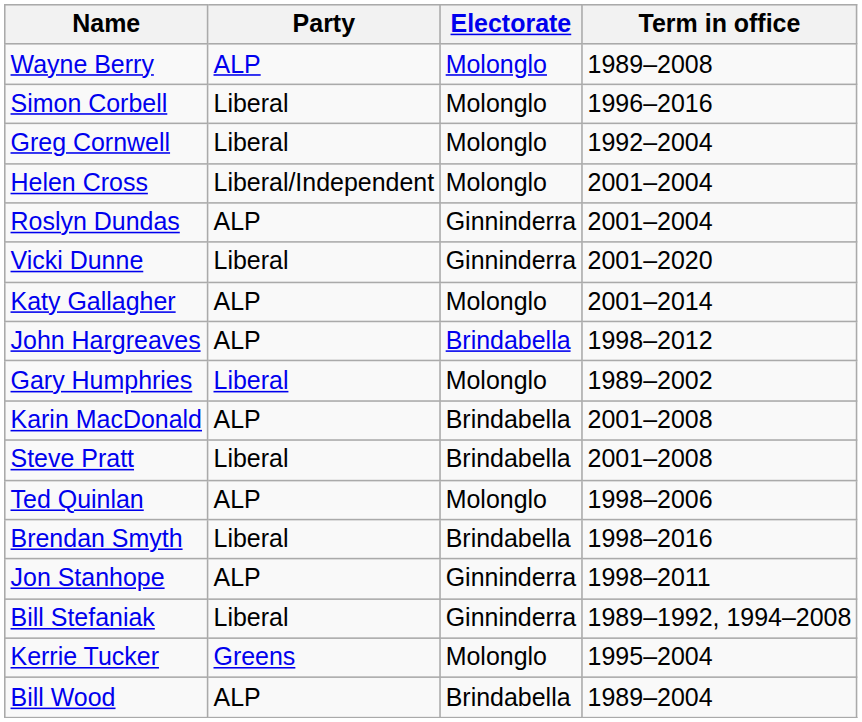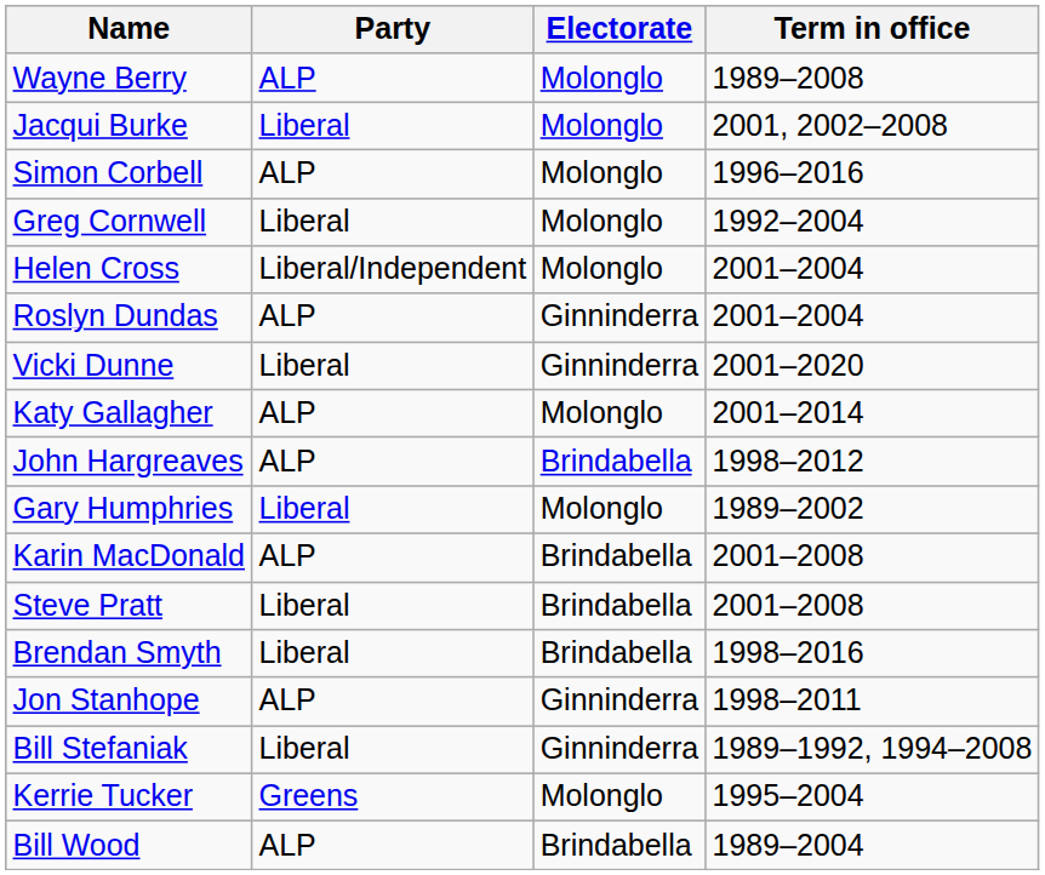 <table class="wikitable sortable">
 <tr>
 <th><strong>Name</strong></th>
 <th><strong>Party</strong></th>
 <th><strong><a href='#'>Electorate</a></strong></th>
 <th><strong>Term in office</strong></th>
 </tr>
 <tr>
 <td><a href='#'>Wayne Berry</a></td>
 <td><a href='#'>ALP</a></td>
 <td><a href='#'>Molonglo</a></td>
 <td>1989–2008</td>
 </tr>
 <tr>
+<td><a href='#'>Jacqui Burke</a> </td>
+<td><a href='#'>Liberal</a></td>
+<td><a href='#'>Molonglo</a></td>
+<td>2001, 2002–2008</td>
+</tr>
+<tr>
 <td><a href='#'>Simon Corbell</a></td>
-<td>Liberal</td>
+<td>ALP</td>
 <td>Molonglo</td>
 <td>1996–2016</td>
 </tr>
 <tr>
 <td><a href='#'>Greg Cornwell</a></td>
 <td>Liberal</td>
 <td>Molonglo</td>
 <td>1992–2004</td>
 </tr>
 <tr>
 <td><a href='#'>Helen Cross</a></td>
 <td>Liberal/Independent </td>
 <td>Molonglo</td>
 <td>2001–2004</td>
 </tr>
 <tr>
 <td><a href='#'>Roslyn Dundas</a></td>
 <td>ALP</td>
 <td>Ginninderra</td>
 <td>2001–2004</td>
 </tr>
 <tr>
 <td><a href='#'>Vicki Dunne</a></td>
 <td>Liberal</td>
 <td>Ginninderra</td>
 <td>2001–2020</td>
 </tr>
 <tr>
 <td><a href='#'>Katy Gallagher</a></td>
 <td>ALP</td>
 <td>Molonglo</td>
 <td>2001–2014</td>
 </tr>
 <tr>
 <td><a href='#'>John Hargreaves</a></td>
 <td>ALP</td>
 <td><a href='#'>Brindabella</a></td>
 <td>1998–2012</td>
 </tr>
 <tr>
 <td><a href='#'>Gary Humphries</a> </td>
 <td><a href='#'>Liberal</a></td>
 <td>Molonglo</td>
 <td>1989–2002</td>
 </tr>
 <tr>
 <td><a href='#'>Karin MacDonald</a></td>
 <td>ALP</td>
 <td>Brindabella</td>
 <td>2001–2008</td>
 </tr>
 <tr>
 <td><a href='#'>Steve Pratt</a></td>
 <td>Liberal</td>
 <td>Brindabella</td>
 <td>2001–2008</td>
 </tr>
 <tr>
-<td><a href='#'>Ted Quinlan</a></td>
-<td>ALP</td>
-<td>Molonglo</td>
-<td>1998–2006</td>
-</tr>
-<tr>
 <td><a href='#'>Brendan Smyth</a></td>
 <td>Liberal</td>
 <td>Brindabella</td>
 <td>1998–2016</td>
 </tr>
 <tr>
 <td><a href='#'>Jon Stanhope</a></td>
 <td>ALP</td>
 <td>Ginninderra</td>
 <td>1998–2011</td>
 </tr>
 <tr>
 <td><a href='#'>Bill Stefaniak</a></td>
 <td>Liberal</td>
 <td>Ginninderra</td>
 <td>1989–1992, 1994–2008</td>
 </tr>
 <tr>
 <td><a href='#'>Kerrie Tucker</a></td>
 <td><a href='#'>Greens</a></td>
 <td>Molonglo</td>
 <td>1995–2004</td>
 </tr>
 <tr>
 <td><a href='#'>Bill Wood</a></td>
 <td>ALP</td>
 <td>Brindabella</td>
 <td>1989–2004</td>
 </tr>
 <tr>
 </tr>
 </table>
